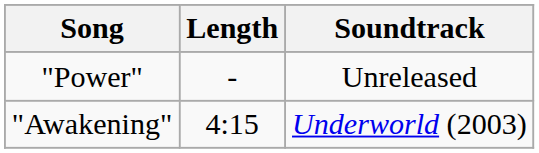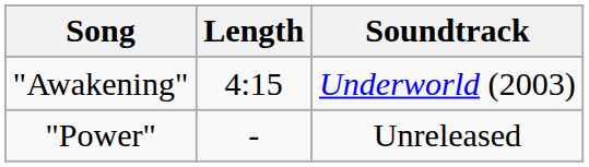 <table class="wikitable" style="text-align: center;">
 <tr>
 <th>Song</th>
 <th>Length</th>
 <th>Soundtrack</th>
 </tr>
 <tr>
+<td>"Awakening"</td>
+<td>4:15</td>
+<td><em><a href='#'>Underworld</a></em> (2003)</td>
+</tr>
+<tr>
 <td>"Power"</td>
 <td>-</td>
 <td>Unreleased</td>
 </tr>
-<tr>
-<td>"Awakening"</td>
-<td>4:15</td>
-<td><em><a href='#'>Underworld</a></em> (2003)</td>
-</tr>
 </table>
